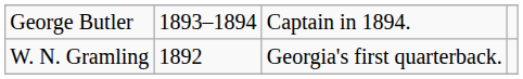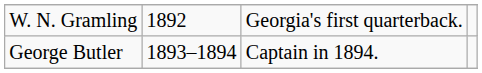 <table class="wikitable sortable" style="text-align:left;">
 <tr>
+</tr>
+<tr>
+<td>W. N. Gramling</td>
+<td>1892</td>
+<td>Georgia's first quarterback.</td>
+<td></td>
 </tr>
 <tr>
 <td>George Butler</td>
 <td>1893–1894</td>
 <td>Captain in 1894.</td>
 <td></td>
 </tr>
 <tr>
-<td>W. N. Gramling</td>
-<td>1892</td>
-<td>Georgia's first quarterback.</td>
-<td></td>
-</tr>
-<tr>
 </tr>
 </table>
